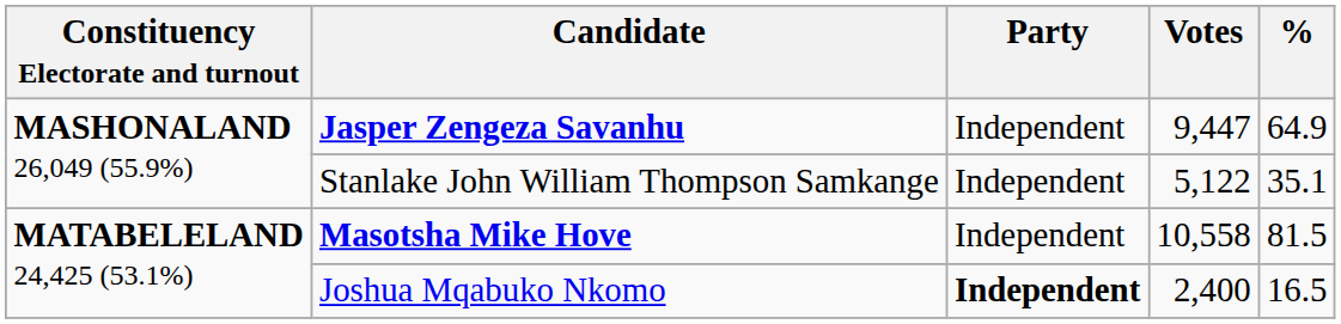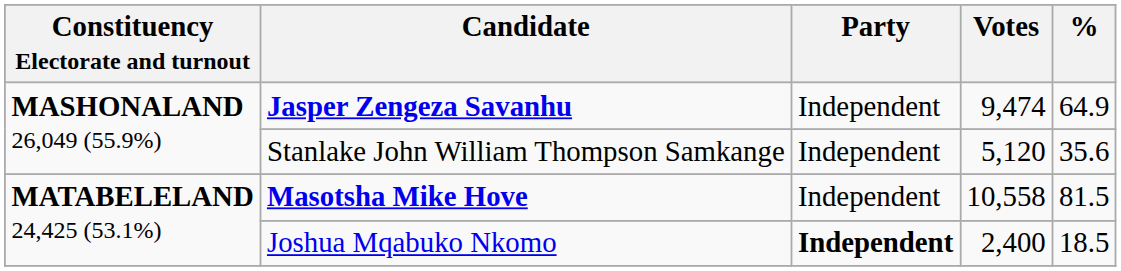 <table class="wikitable">
 <tr>
 <th align="left">Constituency<br><small>Electorate and turnout</small></th>
 <th align="center" valign="top">Candidate</th>
 <th align="center" valign="top">Party</th>
 <th align="center" valign="top">Votes</th>
 <th align="center" valign="top">%</th>
 </tr>
 <tr>
 <td valign="top" rowspan=2><strong>MASHONALAND</strong><br><small>26,049 (55.9%)</small></td>
 <td align="left"><strong><a href='#'>Jasper Zengeza Savanhu</a></strong></td>
 <td align="left">Independent</td>
-<td align="right">9,447</td>
+<td align="right">9,474</td>
 <td align="right">64.9</td>
 </tr>
 <tr>
 <td align="left">Stanlake John William Thompson Samkange</td>
 <td align="left">Independent</td>
-<td align="right">5,122</td>
-<td align="right">35.1</td>
+<td align="right">5,120</td>
+<td align="right">35.6</td>
 </tr>
 <tr>
 <td valign="top" rowspan=2><strong>MATABELELAND</strong><br><small>24,425 (53.1%)</small></td>
 <td align="left"><strong><a href='#'>Masotsha Mike Hove</a></strong></td>
 <td align="left">Independent</td>
 <td align="right">10,558</td>
 <td align="right">81.5</td>
 </tr>
 <tr>
 <td align="left"><a href='#'>Joshua Mqabuko Nkomo</a></td>
 <td align="left"><strong>Independent</strong></td>
 <td align="right">2,400</td>
-<td align="right">16.5</td>
+<td align="right">18.5</td>
 </tr>
 </table>
